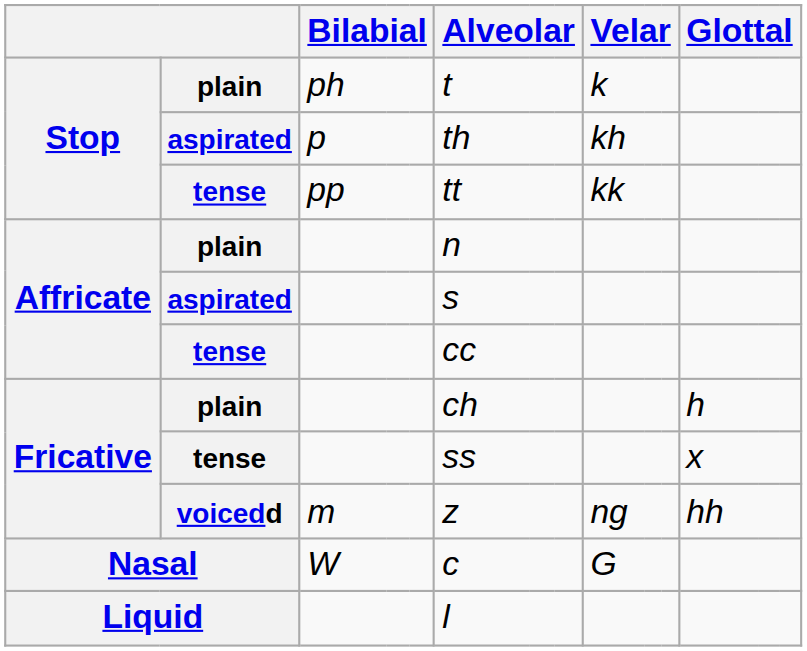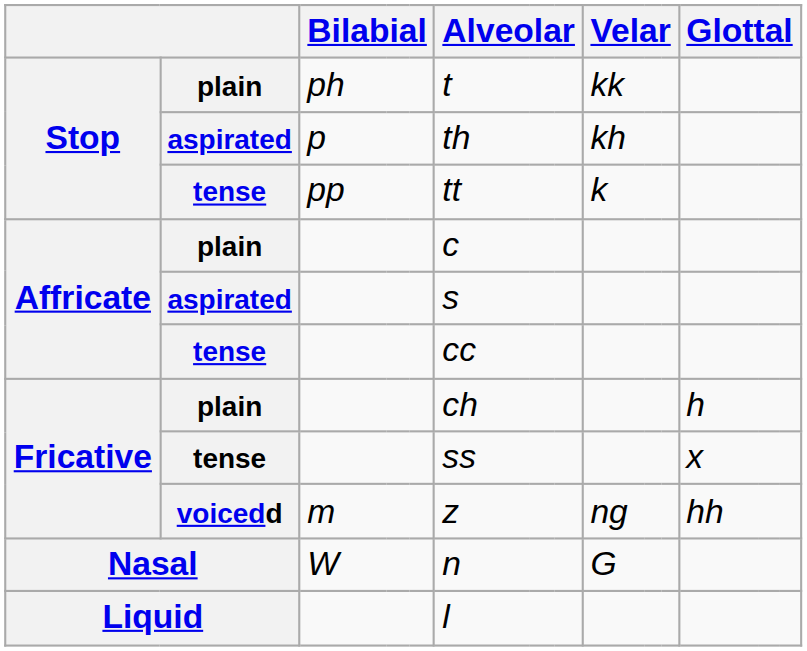 <table class="wikitable" style="margin: 1em auto 1em auto;">
 <tr>
 <th colspan="2"></th>
 <th colspan="3"><a href='#'>Bilabial</a></th>
 <th colspan="3"><a href='#'>Alveolar</a></th>
 <th colspan="3"><a href='#'>Velar</a></th>
 <th colspan="3"><a href='#'>Glottal</a></th>
 </tr>
 <tr>
 <th rowspan="3"><a href='#'>Stop</a></th>
 <th><small>plain</small></th>
 <td style="border-right:none;"><em>ph</em></td>
 <td style="border-left: none; border-right:none;"></td>
 <td style="border-left: none;"></td>
 <td style="border-right:none;"><em>t</em></td>
 <td style="border-left: none; border-right:none;"></td>
 <td style="border-left: none;"></td>
-<td style="border-right:none;"><em>k</em></td>
+<td style="border-right:none;"><em>kk</em></td>
 <td style="border-left: none; border-right:none;"></td>
 <td style="border-left: none;"></td>
 <td colspan="3"></td>
 </tr>
 <tr>
 <th><small><a href='#'>aspirated</a></small></th>
 <td style="border-right:none;"><em>p</em></td>
 <td style="border-left: none; border-right:none;"></td>
 <td style="border-left: none;"></td>
 <td style="border-right:none;"><em>th</em></td>
 <td style="border-left: none; border-right:none;"></td>
 <td style="border-left: none;"></td>
 <td style="border-right:none;"><em>kh</em></td>
 <td style="border-left: none; border-right:none;"></td>
 <td style="border-left: none;"></td>
 <td colspan="3"></td>
 </tr>
 <tr>
 <th><small><a href='#'>tense</a></small></th>
 <td style="border-right:none;"><em>pp</em></td>
 <td style="border-left: none; border-right:none;"></td>
 <td style="border-left: none;"></td>
 <td style="border-right:none;"><em>tt</em></td>
 <td style="border-left: none; border-right:none;"></td>
 <td style="border-left: none;"></td>
-<td style="border-right:none;"><em>kk</em></td>
+<td style="border-right:none;"><em>k</em></td>
 <td style="border-left: none; border-right:none;"></td>
 <td style="border-left: none;"></td>
 <td colspan="3"></td>
 </tr>
 <tr>
 <th rowspan="3"><a href='#'>Affricate</a></th>
 <th><small>plain</small></th>
 <td colspan="3"></td>
-<td style="border-right:none;"><em>n</em></td>
+<td style="border-right:none;"><em>c</em></td>
 <td style="border-left: none; border-right:none;"></td>
 <td style="border-left: none;"></td>
 <td colspan="3"></td>
 <td colspan="3"></td>
 </tr>
 <tr>
 <th><small><a href='#'>aspirated</a></small></th>
 <td colspan="3"></td>
 <td style="border-right:none;"><em>s</em></td>
 <td style="border-left: none; border-right:none;"></td>
 <td style="border-left: none;"></td>
 <td colspan="3"></td>
 <td colspan="3"></td>
 </tr>
 <tr>
 <th><small><a href='#'>tense</a></small></th>
 <td colspan="3"></td>
 <td style="border-right:none;"><em>cc</em></td>
 <td style="border-left: none; border-right:none;"></td>
 <td style="border-left: none;"></td>
 <td colspan="3"></td>
 <td colspan="3"></td>
 </tr>
 <tr>
 <th rowspan="3"><a href='#'>Fricative</a></th>
 <th><small>plain</small></th>
 <td colspan="3"></td>
 <td style="border-right:none;"><em>ch</em></td>
 <td style="border-left: none; border-right:none;"></td>
 <td style="border-left: none;"></td>
 <td colspan="3"></td>
 <td style="border-right:none;"><em>h</em></td>
 <td style="border-left: none; border-right:none;"></td>
 <td style="border-left: none;"></td>
 </tr>
 <tr>
 <th><small>tense</small></th>
 <td colspan="3"></td>
 <td style="border-right:none;"><em>ss</em></td>
 <td style="border-left: none; border-right:none;"></td>
 <td style="border-left: none;"></td>
 <td colspan="3"></td>
 <td style="border-right:none;"><em>x</em></td>
 <td style="border-left: none; border-right:none;"></td>
 <td style="border-left: none;"></td>
 </tr>
 <tr>
 <th><small><a href='#'>voiced</a>d</small></th>
 <td style="border-right:none;"><em>m</em></td>
 <td style="border-left: none; border-right:none;"></td>
 <td style="border-left: none;"></td>
 <td style="border-right:none;"><em>z</em></td>
 <td style="border-left: none; border-right:none;"></td>
 <td style="border-left: none;"></td>
 <td style="border-right:none;"><em>ng</em></td>
 <td style="border-left: none; border-right:none;"></td>
 <td style="border-left: none;"></td>
 <td style="border-right:none;"><em>hh</em></td>
 <td style="border-left: none; border-right:none;"></td>
 <td style="border-left: none;"></td>
 </tr>
 <tr>
 <th colspan="2"><a href='#'>Nasal</a></th>
 <td style="border-right:none;"><em>W</em></td>
 <td style="border-left: none; border-right:none;"></td>
 <td style="border-left: none;"></td>
-<td style="border-right:none;"><em>c</em></td>
+<td style="border-right:none;"><em>n</em></td>
 <td style="border-left: none; border-right:none;"></td>
 <td style="border-left: none;"></td>
 <td style="border-right:none;"><em>G</em></td>
 <td style="border-left: none; border-right:none;"></td>
 <td style="border-left: none;"></td>
 <td colspan="3"></td>
 </tr>
 <tr>
 <th colspan="2"><a href='#'>Liquid</a></th>
 <td colspan="3"></td>
 <td style="border-right:none;"><em>l</em></td>
 <td style="border-left: none; border-right:none;"></td>
 <td style="border-left: none;"></td>
 <td colspan="3"></td>
 <td colspan="3"></td>
 </tr>
 </table>
